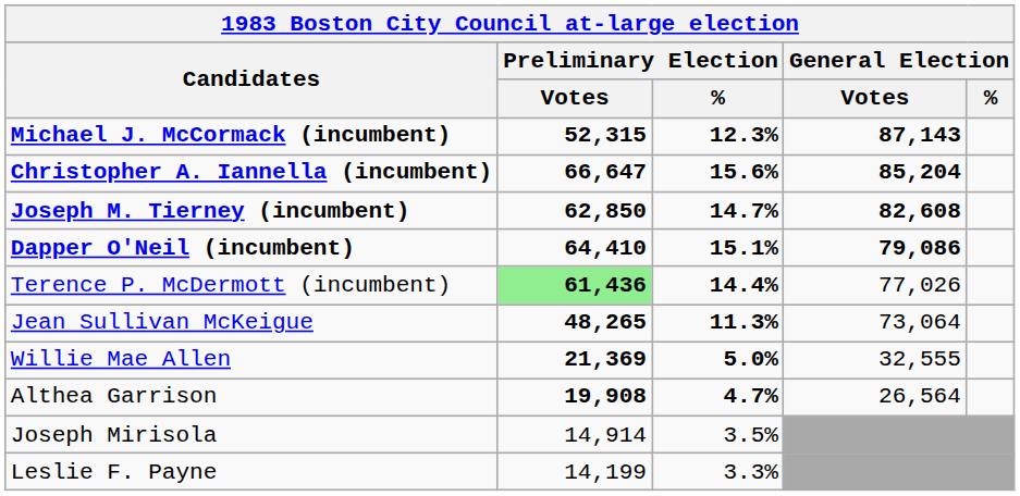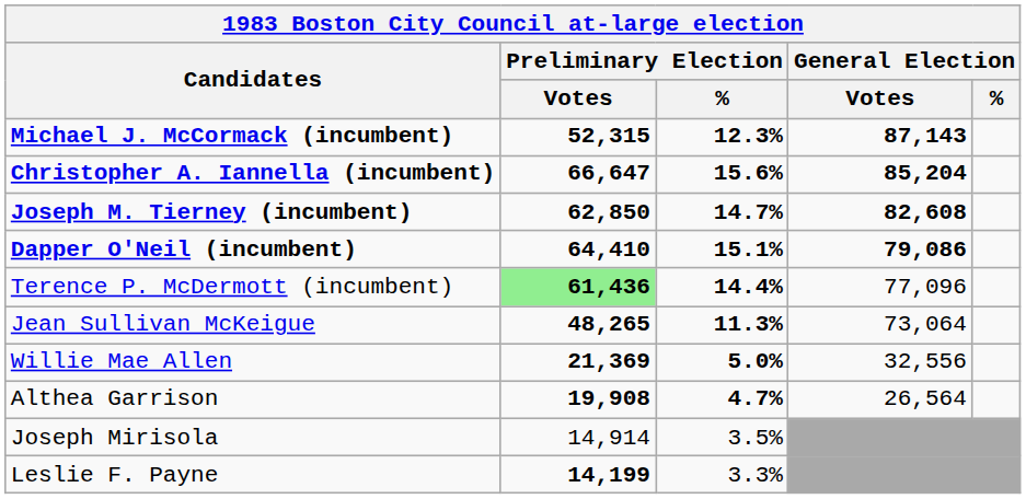 <table class=wikitable>
 <tr>
 <th colspan=5><a href='#'>1983 Boston City Council at-large election</a></th>
 </tr>
 <tr>
 <th colspan=1 rowspan=2><strong>Candidates</strong></th>
 <th colspan=2><strong>Preliminary Election</strong></th>
 <th colspan=2><strong>General Election</strong></th>
 </tr>
 <tr>
 <th>Votes</th>
 <th>%</th>
 <th>Votes</th>
 <th>%</th>
 </tr>
 <tr>
 <td><strong><a href='#'>Michael J. McCormack</a> (incumbent)</strong></td>
 <td align="right"><strong>52,315</strong></td>
 <td align="right"><strong>12.3%</strong></td>
 <td align="right"><strong>87,143</strong></td>
 <td align="right"><strong></strong></td>
 </tr>
 <tr>
 <td><strong><a href='#'>Christopher A. Iannella</a> (incumbent)</strong></td>
 <td align="right"><strong>66,647</strong></td>
 <td align="right"><strong>15.6%</strong></td>
 <td align="right"><strong>85,204</strong></td>
 <td align="right"><strong></strong></td>
 </tr>
 <tr>
 <td><strong><a href='#'>Joseph M. Tierney</a> (incumbent)</strong></td>
 <td align="right"><strong>62,850</strong></td>
 <td align="right"><strong>14.7%</strong></td>
 <td align="right"><strong>82,608</strong></td>
 <td align="right"><strong></strong></td>
 </tr>
 <tr>
 <td><strong><a href='#'>Dapper O'Neil</a> (incumbent)</strong></td>
 <td align="right"><strong>64,410</strong></td>
 <td align="right"><strong>15.1%</strong></td>
 <td align="right"><strong>79,086</strong></td>
 <td align="right"><strong></strong></td>
 </tr>
 <tr>
 <td><a href='#'>Terence P. McDermott</a> (incumbent)</td>
 <td align="right" style="background: lightgreen;"><strong>61,436</strong></td>
 <td align="right"><strong>14.4%</strong></td>
-<td align="right">77,026</td>
+<td align="right">77,096</td>
 <td align="right"></td>
 </tr>
 <tr>
 <td><a href='#'>Jean Sullivan McKeigue</a></td>
 <td align="right"><strong>48,265</strong></td>
 <td align="right"><strong>11.3%</strong></td>
 <td align="right">73,064</td>
 <td align="right"></td>
 </tr>
 <tr>
 <td><a href='#'>Willie Mae Allen</a></td>
 <td align="right"><strong>21,369</strong></td>
 <td align="right"><strong>5.0%</strong></td>
-<td align="right">32,555</td>
+<td align="right">32,556</td>
 <td align="right"></td>
 </tr>
 <tr>
 <td>Althea Garrison</td>
 <td align="right"><strong>19,908</strong></td>
 <td align="right"><strong>4.7%</strong></td>
 <td align="right">26,564</td>
 <td align="right"></td>
 </tr>
 <tr>
 <td>Joseph Mirisola</td>
 <td align="right">14,914</td>
 <td align="right">3.5%</td>
 <td colspan=2 bgcolor=darkgray> </td>
 </tr>
 <tr>
 <td>Leslie F. Payne</td>
-<td align="right">14,199</td>
+<td align="right"><strong>14,199</strong></td>
 <td align="right">3.3%</td>
 <td colspan=2 bgcolor=darkgray> </td>
 </tr>
 </table>
